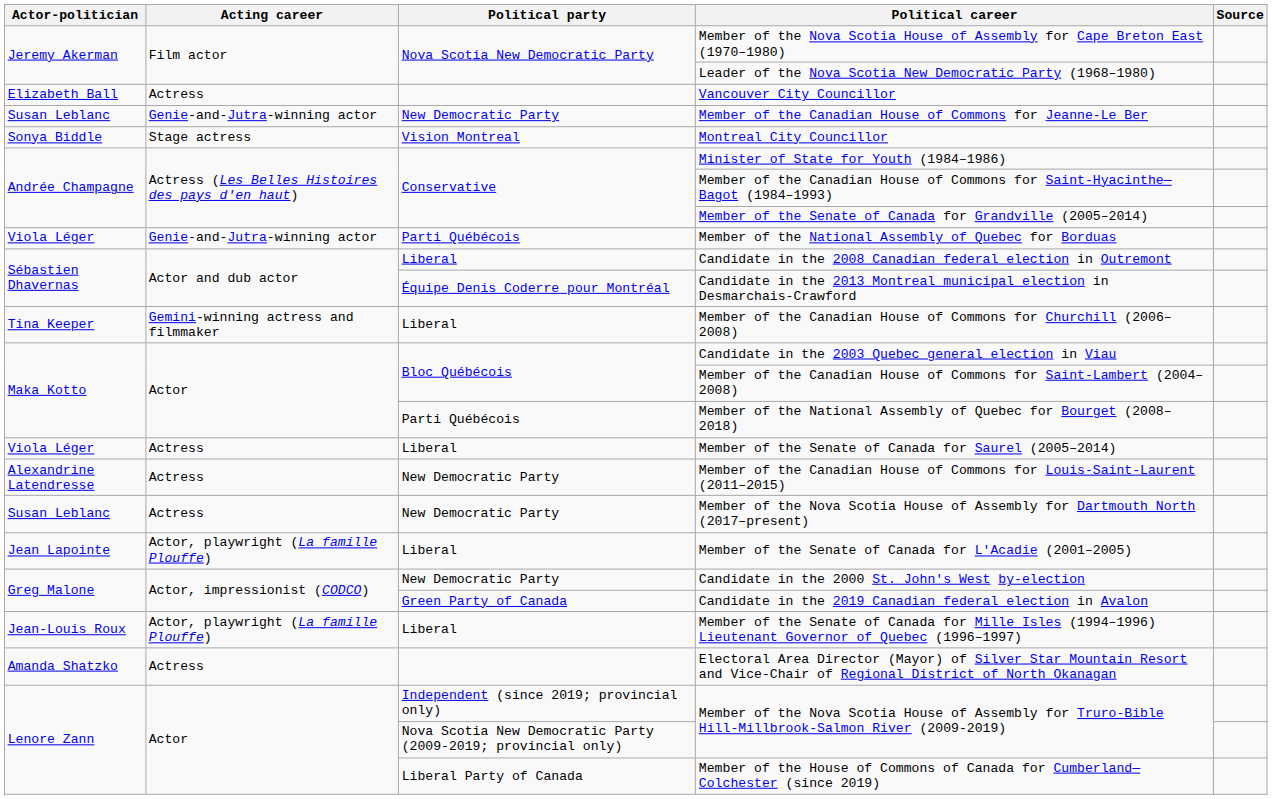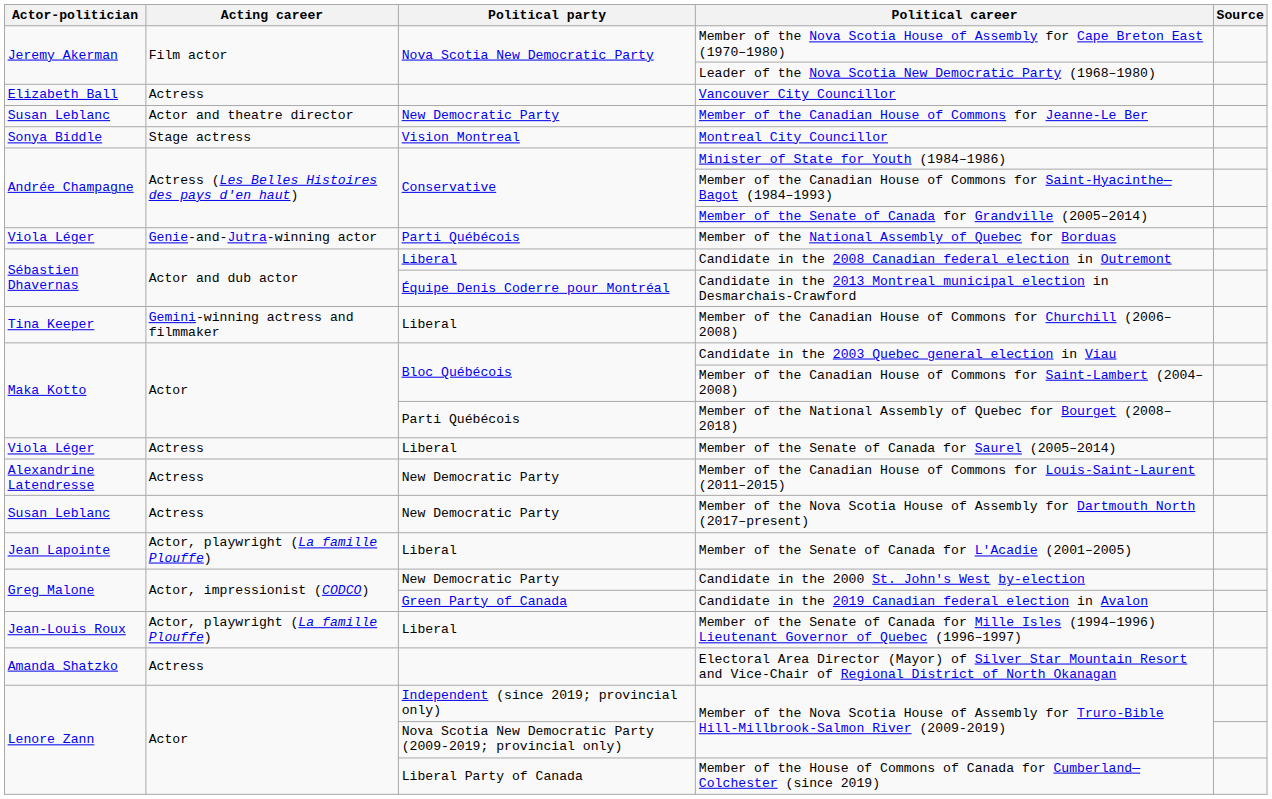 <table class="wikitable sortable">
 <tr>
 <th>Actor-politician</th>
 <th>Acting career</th>
 <th>Political party</th>
 <th>Political career</th>
 <th>Source</th>
 </tr>
 <tr>
 <td rowspan="2" data-sort-value="Akerman, Jeremy"><a href='#'>Jeremy Akerman</a></td>
 <td rowspan="2">Film actor</td>
 <td rowspan="2"><a href='#'>Nova Scotia New Democratic Party</a></td>
 <td>Member of the <a href='#'>Nova Scotia House of Assembly</a> for <a href='#'>Cape Breton East</a> (1970–1980)</td>
 <td></td>
 </tr>
 <tr>
 <td>Leader of the <a href='#'>Nova Scotia New Democratic Party</a> (1968–1980)</td>
 <td></td>
 </tr>
 <tr>
 <td data-sort-value="Ball, Elizabeth"><a href='#'>Elizabeth Ball</a></td>
 <td>Actress</td>
 <td></td>
 <td><a href='#'>Vancouver City Councillor</a></td>
 <td></td>
 </tr>
 <tr>
 <td data-sort-value="Leblanc, Susan"><a href='#'>Susan Leblanc</a></td>
-<td><a href='#'>Genie</a>-and-<a href='#'>Jutra</a>-winning actor</td>
+<td>Actor and theatre director</td>
 <td><a href='#'>New Democratic Party</a></td>
 <td><a href='#'>Member of the Canadian House of Commons</a> for <a href='#'>Jeanne-Le Ber</a></td>
 <td></td>
 </tr>
 <tr>
 <td data-sort-value="Biddle, Sonya"><a href='#'>Sonya Biddle</a></td>
 <td>Stage actress</td>
 <td><a href='#'>Vision Montreal</a></td>
 <td><a href='#'>Montreal City Councillor</a></td>
 <td></td>
 </tr>
 <tr>
 <td rowspan="3" data-sort-value="Champagne, Andrée"><a href='#'>Andrée Champagne</a></td>
 <td rowspan="3">Actress (<em><a href='#'>Les Belles Histoires des pays d'en haut</a></em>)</td>
 <td rowspan="3"><a href='#'>Conservative</a></td>
 <td><a href='#'>Minister of State for Youth</a> (1984–1986)</td>
 <td></td>
 </tr>
 <tr>
 <td>Member of the Canadian House of Commons for <a href='#'>Saint-Hyacinthe—Bagot</a> (1984–1993)</td>
 <td></td>
 </tr>
 <tr>
 <td><a href='#'>Member of the Senate of Canada</a> for <a href='#'>Grandville</a> (2005–2014)</td>
 <td></td>
 </tr>
 <tr>
 <td data-sort-value="Léger, Viola"><a href='#'>Viola Léger</a></td>
 <td><a href='#'>Genie</a>-and-<a href='#'>Jutra</a>-winning actor</td>
 <td><a href='#'>Parti Québécois</a></td>
 <td>Member of the <a href='#'>National Assembly of Quebec</a> for <a href='#'>Borduas</a></td>
 <td></td>
 </tr>
 <tr>
 <td rowspan="2" data-sort-value="Dhavernas, Sebastian"><a href='#'>Sébastien Dhavernas</a></td>
 <td rowspan="2">Actor and dub actor</td>
 <td><a href='#'>Liberal</a></td>
 <td>Candidate in the <a href='#'>2008 Canadian federal election</a> in <a href='#'>Outremont</a></td>
 <td></td>
 </tr>
 <tr>
 <td><a href='#'>Équipe Denis Coderre pour Montréal</a></td>
 <td>Candidate in the <a href='#'>2013 Montreal municipal election</a> in Desmarchais-Crawford</td>
 <td></td>
 </tr>
 <tr>
 <td data-sort-value="Keeper, Tina"><a href='#'>Tina Keeper</a></td>
 <td><a href='#'>Gemini</a>-winning actress and filmmaker</td>
 <td>Liberal</td>
 <td>Member of the Canadian House of Commons for <a href='#'>Churchill</a> (2006–2008)</td>
 <td></td>
 </tr>
 <tr>
 <td rowspan="3" data-sort-value="Kotto, Maka"><a href='#'>Maka Kotto</a></td>
 <td rowspan="3">Actor</td>
 <td rowspan="2"><a href='#'>Bloc Québécois</a></td>
 <td>Candidate in the <a href='#'>2003 Quebec general election</a> in <a href='#'>Viau</a></td>
 <td></td>
 </tr>
 <tr>
 <td>Member of the Canadian House of Commons for <a href='#'>Saint-Lambert</a> (2004–2008)</td>
 <td></td>
 </tr>
 <tr>
 <td>Parti Québécois</td>
 <td>Member of the National Assembly of Quebec for <a href='#'>Bourget</a> (2008–2018)</td>
 <td></td>
 </tr>
 <tr>
 <td data-sort-value="Léger, Viola"><a href='#'>Viola Léger</a></td>
 <td>Actress</td>
 <td>Liberal</td>
 <td>Member of the Senate of Canada for <a href='#'>Saurel</a> (2005–2014)</td>
 <td></td>
 </tr>
 <tr>
 <td data-sort-value="Latendresse, Alexandrine"><a href='#'>Alexandrine Latendresse</a></td>
 <td>Actress</td>
 <td>New Democratic Party</td>
 <td>Member of the Canadian House of Commons for <a href='#'>Louis-Saint-Laurent</a> (2011–2015)</td>
 <td></td>
 </tr>
 <tr>
 <td data-sort-value="Leblanc, Susan"><a href='#'>Susan Leblanc</a></td>
 <td>Actress</td>
 <td>New Democratic Party</td>
 <td>Member of the Nova Scotia House of Assembly for <a href='#'>Dartmouth North</a> (2017–present)</td>
 <td></td>
 </tr>
 <tr>
 <td data-sort-value="Lapointe, Jean"><a href='#'>Jean Lapointe</a></td>
 <td>Actor, playwright (<em><a href='#'>La famille Plouffe</a></em>)</td>
 <td>Liberal</td>
 <td>Member of the Senate of Canada for <a href='#'>L'Acadie</a> (2001–2005)</td>
 <td></td>
 </tr>
 <tr>
 <td rowspan="2" data-sort-value="Malone, Greg"><a href='#'>Greg Malone</a></td>
 <td rowspan="2">Actor, impressionist (<em><a href='#'>CODCO</a></em>)</td>
 <td>New Democratic Party</td>
 <td>Candidate in the 2000 <a href='#'>St. John's West</a> <a href='#'>by-election</a></td>
 <td></td>
 </tr>
 <tr>
 <td><a href='#'>Green Party of Canada</a></td>
 <td>Candidate in the <a href='#'>2019 Canadian federal election</a> in <a href='#'>Avalon</a></td>
 <td></td>
 </tr>
 <tr>
 <td data-sort-value="Roux, Jean-Louis"><a href='#'>Jean-Louis Roux</a></td>
 <td>Actor, playwright (<em><a href='#'>La famille Plouffe</a></em>)</td>
 <td>Liberal</td>
 <td>Member of the Senate of Canada for <a href='#'>Mille Isles</a> (1994–1996)<br><a href='#'>Lieutenant Governor of Quebec</a> (1996–1997)</td>
 <td></td>
 </tr>
 <tr>
 <td data-sort-value="Shatzko, Amanda"><a href='#'>Amanda Shatzko</a></td>
 <td>Actress</td>
 <td></td>
 <td>Electoral Area Director (Mayor) of <a href='#'>Silver Star Mountain Resort</a> and Vice-Chair of <a href='#'>Regional District of North Okanagan</a></td>
 <td></td>
 </tr>
 <tr>
 <td rowspan="3" data-sort-value="Zann, Lenore"><a href='#'>Lenore Zann</a></td>
 <td rowspan="3">Actor</td>
 <td><a href='#'>Independent</a> (since 2019; provincial only)</td>
 <td rowspan="2">Member of the Nova Scotia House of Assembly for <a href='#'>Truro-Bible Hill-Millbrook-Salmon River</a> (2009-2019)</td>
 <td></td>
 </tr>
 <tr>
 <td>Nova Scotia New Democratic Party (2009-2019; provincial only)</td>
 <td></td>
 </tr>
 <tr>
 <td>Liberal Party of Canada</td>
 <td>Member of the House of Commons of Canada for <a href='#'>Cumberland—Colchester</a> (since 2019)</td>
 <td></td>
 </tr>
 </table>
